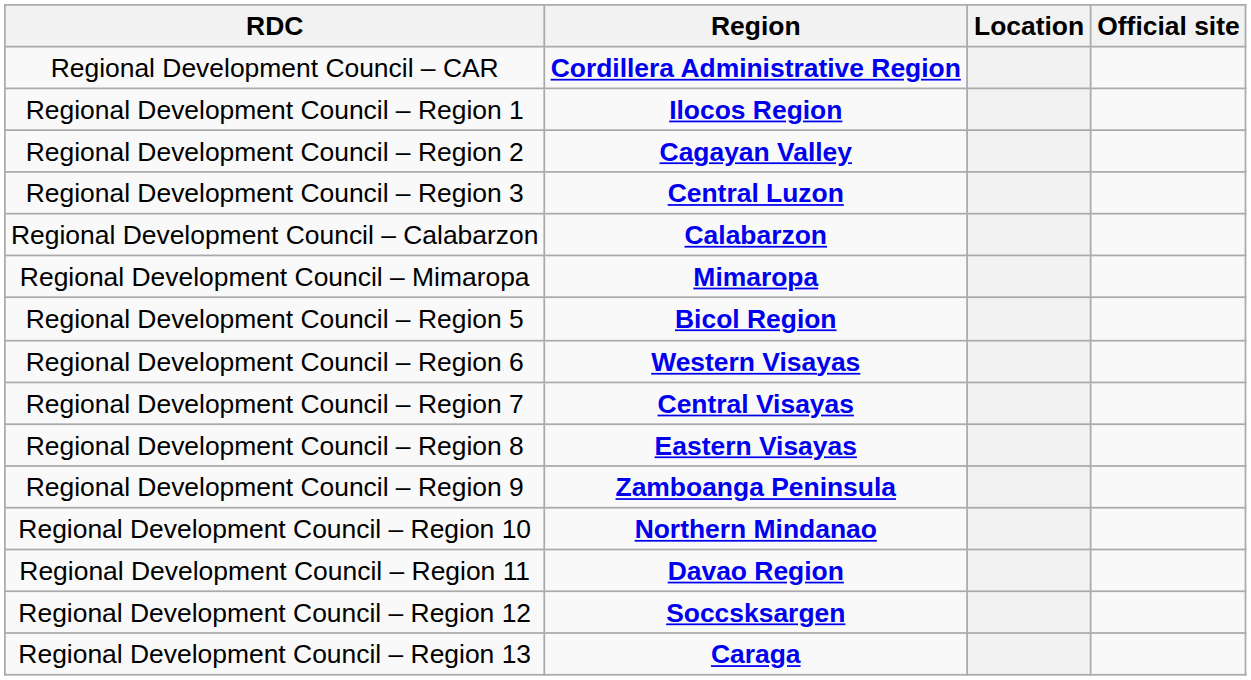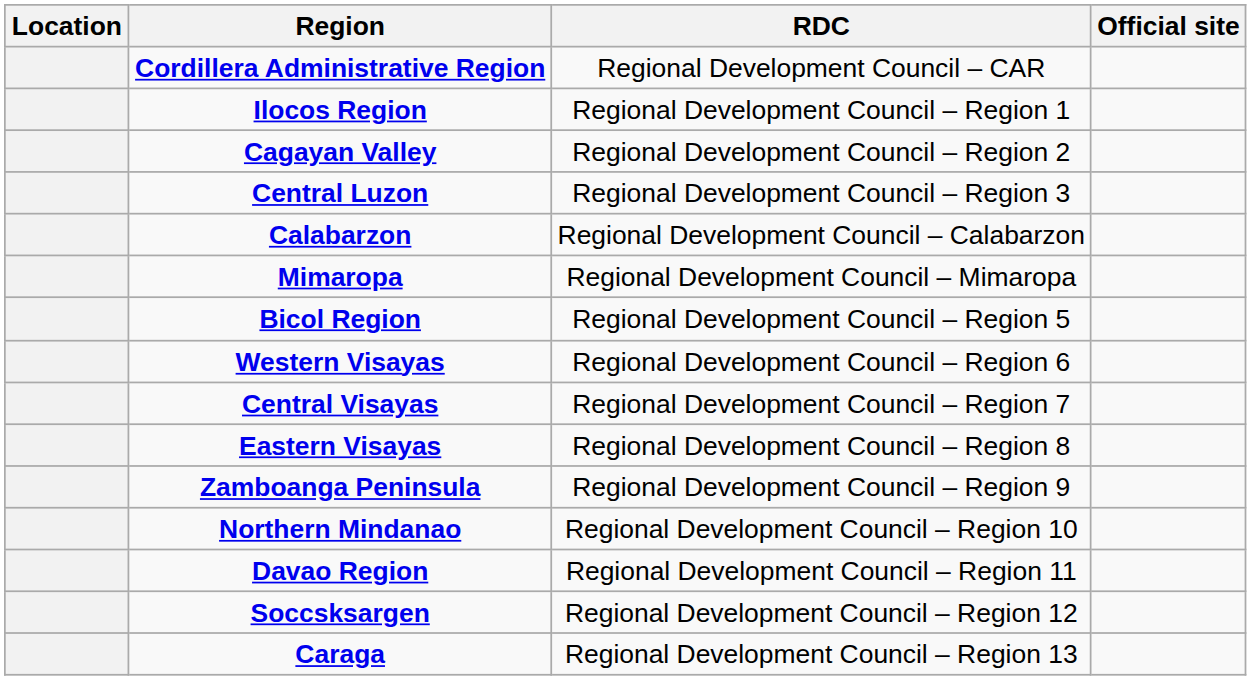 <table class="wikitable sortable toptextcells" style="font-size:95%;text-align:center;">
 <tr style="vertical-align:middle;">
+<th scope="col" style="width:10%;">Location</th>
+<th scope="col">Region<br></th>
 <th scope="col">RDC</th>
-<th scope="col">Region<br></th>
-<th scope="col" style="width:10%;">Location</th>
 <th>Official site</th>
 </tr>
 <tr>
+<th scope="row" data-sort-value="11"></th>
+<td style="font-weight:bold;"><a href='#'>Cordillera Administrative Region</a><br></td>
 <td>Regional Development Council – CAR</td>
-<td style="font-weight:bold;"><a href='#'>Cordillera Administrative Region</a><br></td>
-<th scope="row" data-sort-value="11"></th>
 <td></td>
 </tr>
 <tr>
+<th scope="row" data-sort-value="10"></th>
+<td style="font-weight:bold;"><a href='#'>Ilocos Region</a><br></td>
 <td>Regional Development Council – Region 1</td>
-<td style="font-weight:bold;"><a href='#'>Ilocos Region</a><br></td>
-<th scope="row" data-sort-value="10"></th>
 <td></td>
 </tr>
 <tr>
+<th scope="row" data-sort-value="13"></th>
+<td style="font-weight:bold;"><a href='#'>Cagayan Valley</a><br></td>
 <td>Regional Development Council – Region 2</td>
-<td style="font-weight:bold;"><a href='#'>Cagayan Valley</a><br></td>
-<th scope="row" data-sort-value="13"></th>
 <td></td>
 </tr>
 <tr>
+<th scope="row" data-sort-value="14"></th>
+<td style="font-weight:bold;"><a href='#'>Central Luzon</a><br></td>
 <td>Regional Development Council – Region 3</td>
-<td style="font-weight:bold;"><a href='#'>Central Luzon</a><br></td>
-<th scope="row" data-sort-value="14"></th>
 <td></td>
 </tr>
 <tr>
+<th scope="row" data-sort-value="16"></th>
+<td style="font-weight:bold;"><a href='#'>Calabarzon</a><br></td>
 <td>Regional Development Council – Calabarzon</td>
-<td style="font-weight:bold;"><a href='#'>Calabarzon</a><br></td>
-<th scope="row" data-sort-value="16"></th>
 <td></td>
 </tr>
 <tr>
+<th scope="row" data-sort-value="18"></th>
+<td style="font-weight:bold;"><a href='#'>Mimaropa</a><br></td>
 <td>Regional Development Council – Mimaropa</td>
-<td style="font-weight:bold;"><a href='#'>Mimaropa</a><br></td>
-<th scope="row" data-sort-value="18"></th>
 <td></td>
 </tr>
 <tr>
+<th scope="row" data-sort-value="17"></th>
+<td style="font-weight:bold;"><a href='#'>Bicol Region</a><br></td>
 <td>Regional Development Council – Region 5</td>
-<td style="font-weight:bold;"><a href='#'>Bicol Region</a><br></td>
-<th scope="row" data-sort-value="17"></th>
 <td></td>
 </tr>
 <tr>
+<th scope="row" data-sort-value="19"></th>
+<td style="font-weight:bold;"><a href='#'>Western Visayas</a><br></td>
 <td>Regional Development Council – Region 6</td>
-<td style="font-weight:bold;"><a href='#'>Western Visayas</a><br></td>
-<th scope="row" data-sort-value="19"></th>
 <td></td>
 </tr>
 <tr>
+<th scope="row" data-sort-value="20"></th>
+<td style="font-weight:bold;"><a href='#'>Central Visayas</a><br></td>
 <td>Regional Development Council – Region 7</td>
-<td style="font-weight:bold;"><a href='#'>Central Visayas</a><br></td>
-<th scope="row" data-sort-value="20"></th>
 <td></td>
 </tr>
 <tr>
+<th scope="row" data-sort-value="21"></th>
+<td style="font-weight:bold;"><a href='#'>Eastern Visayas</a><br></td>
 <td>Regional Development Council – Region 8</td>
-<td style="font-weight:bold;"><a href='#'>Eastern Visayas</a><br></td>
-<th scope="row" data-sort-value="21"></th>
 <td></td>
 </tr>
 <tr>
+<th scope="row" data-sort-value="22"></th>
+<td style="font-weight:bold;"><a href='#'>Zamboanga Peninsula</a><br></td>
 <td>Regional Development Council – Region 9</td>
-<td style="font-weight:bold;"><a href='#'>Zamboanga Peninsula</a><br></td>
-<th scope="row" data-sort-value="22"></th>
 <td></td>
 </tr>
 <tr>
+<th scope="row" data-sort-value="23"></th>
+<td style="font-weight:bold;"><a href='#'>Northern Mindanao</a><br></td>
 <td>Regional Development Council – Region 10</td>
-<td style="font-weight:bold;"><a href='#'>Northern Mindanao</a><br></td>
-<th scope="row" data-sort-value="23"></th>
 <td></td>
 </tr>
 <tr>
+<th scope="row" data-sort-value="27"></th>
+<td style="font-weight:bold;"><a href='#'>Davao Region</a><br></td>
 <td>Regional Development Council – Region 11</td>
-<td style="font-weight:bold;"><a href='#'>Davao Region</a><br></td>
-<th scope="row" data-sort-value="27"></th>
 <td></td>
 </tr>
 <tr>
+<th scope="row" data-sort-value="26"></th>
+<td style="font-weight:bold;"><a href='#'>Soccsksargen</a><br></td>
 <td>Regional Development Council – Region 12</td>
-<td style="font-weight:bold;"><a href='#'>Soccsksargen</a><br></td>
-<th scope="row" data-sort-value="26"></th>
 <td></td>
 </tr>
 <tr>
+<th scope="row" data-sort-value="24"></th>
+<td style="font-weight:bold;"><a href='#'>Caraga</a><br></td>
 <td>Regional Development Council – Region 13</td>
-<td style="font-weight:bold;"><a href='#'>Caraga</a><br></td>
-<th scope="row" data-sort-value="24"></th>
 <td></td>
 </tr>
 </table>
